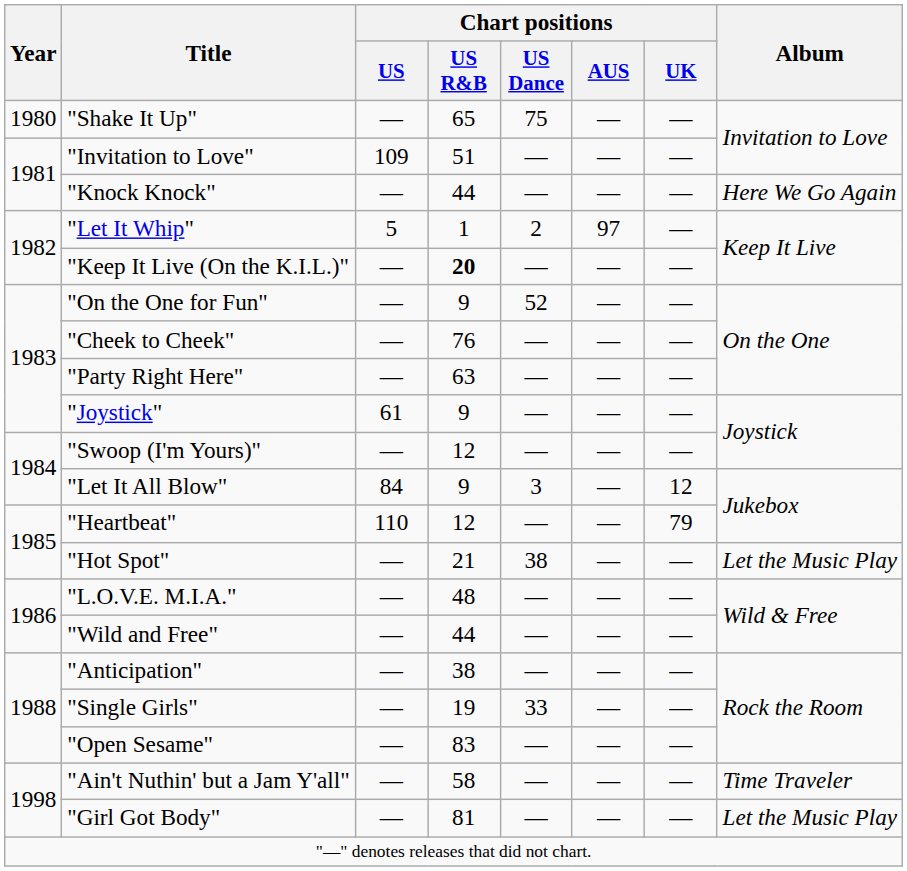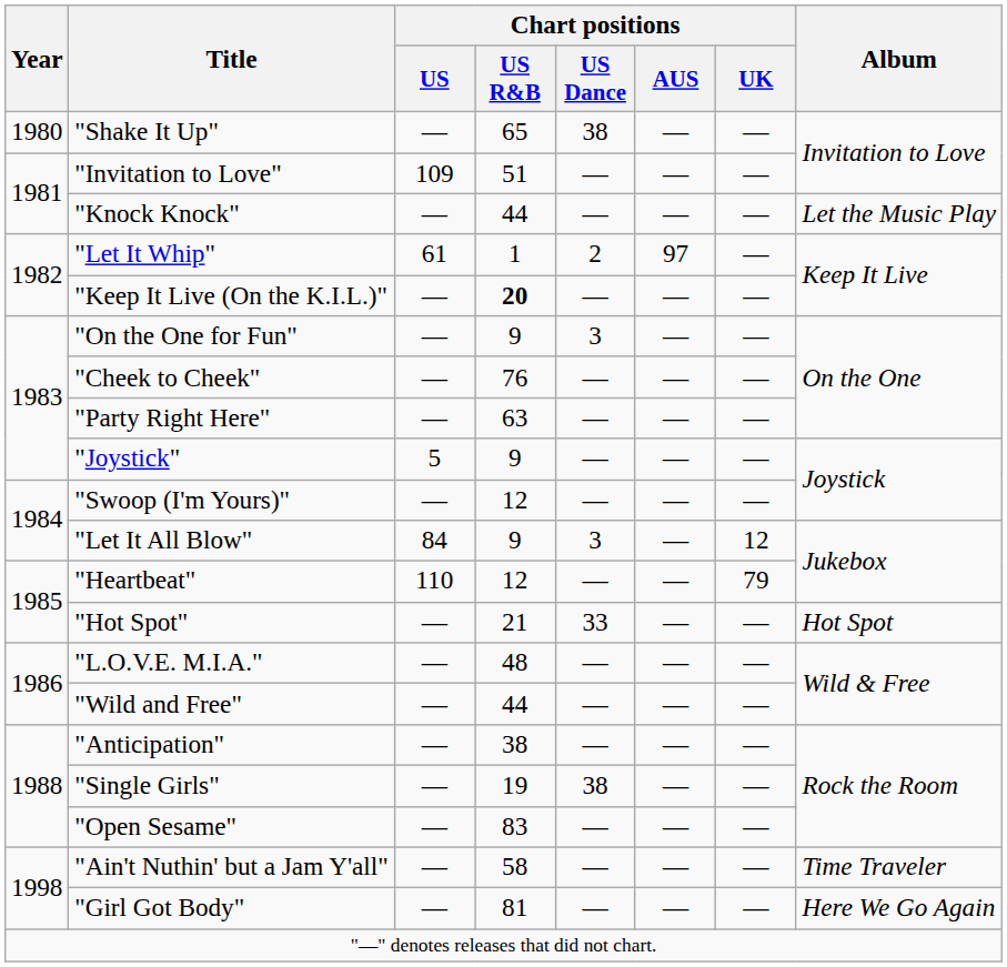 <table class="wikitable">
 <tr>
 <th align="center" rowspan="2">Year</th>
 <th align="center" rowspan="2">Title</th>
 <th align="center" colspan="5">Chart positions</th>
 <th align="center" rowspan="2">Album</th>
 </tr>
 <tr>
 <th scope="col" style="width:3em;font-size:90%;"><a href='#'>US</a><br></th>
 <th scope="col" style="width:3em;font-size:90%;"><a href='#'>US<br>R&B</a><br></th>
 <th scope="col" style="width:3em;font-size:90%;"><a href='#'>US<br>Dance</a><br></th>
 <th scope="col" style="width:3em;font-size:90%;"><a href='#'>AUS</a><br></th>
 <th scope="col" style="width:3em;font-size:90%;"><a href='#'>UK</a><br></th>
 </tr>
 <tr>
 <td align="center">1980</td>
 <td>"Shake It Up"</td>
 <td align="center">—</td>
 <td align="center">65</td>
-<td align="center">75</td>
+<td align="center">38</td>
 <td align="center">—</td>
 <td align="center">—</td>
 <td rowspan="2"><em>Invitation to Love</em></td>
 </tr>
 <tr>
 <td align="center" rowspan="2">1981</td>
 <td>"Invitation to Love"</td>
 <td align="center">109</td>
 <td align="center">51</td>
 <td align="center">—</td>
 <td align="center">—</td>
 <td align="center">—</td>
 </tr>
 <tr>
 <td>"Knock Knock"</td>
 <td align="center">—</td>
 <td align="center">44</td>
 <td align="center">—</td>
 <td align="center">—</td>
 <td align="center">—</td>
-<td><em>Here We Go Again</em></td>
+<td><em>Let the Music Play</em></td>
 </tr>
 <tr>
 <td align="center" rowspan="2">1982</td>
 <td>"<a href='#'>Let It Whip</a>"</td>
-<td align="center">5</td>
+<td align="center">61</td>
 <td align="center">1</td>
 <td align="center">2</td>
 <td align="center">97</td>
 <td align="center">—</td>
 <td rowspan="2"><em>Keep It Live</em></td>
 </tr>
 <tr>
 <td>"Keep It Live (On the K.I.L.)"</td>
 <td align="center">—</td>
 <td align="center"><strong>20</strong></td>
 <td align="center">—</td>
 <td align="center">—</td>
 <td align="center">—</td>
 </tr>
 <tr>
 <td align="center" rowspan="4">1983</td>
 <td>"On the One for Fun"</td>
 <td align="center">—</td>
 <td align="center">9</td>
-<td align="center">52</td>
+<td align="center">3</td>
 <td align="center">—</td>
 <td align="center">—</td>
 <td rowspan="3"><em>On the One</em></td>
 </tr>
 <tr>
 <td>"Cheek to Cheek"</td>
 <td align="center">—</td>
 <td align="center">76</td>
 <td align="center">—</td>
 <td align="center">—</td>
 <td align="center">—</td>
 </tr>
 <tr>
 <td>"Party Right Here"</td>
 <td align="center">—</td>
 <td align="center">63</td>
 <td align="center">—</td>
 <td align="center">—</td>
 <td align="center">—</td>
 </tr>
 <tr>
 <td>"<a href='#'>Joystick</a>"</td>
-<td align="center">61</td>
+<td align="center">5</td>
 <td align="center">9</td>
 <td align="center">—</td>
 <td align="center">—</td>
 <td align="center">—</td>
 <td rowspan="2"><em>Joystick</em></td>
 </tr>
 <tr>
 <td align="center" rowspan="2">1984</td>
 <td>"Swoop (I'm Yours)"</td>
 <td align="center">—</td>
 <td align="center">12</td>
 <td align="center">—</td>
 <td align="center">—</td>
 <td align="center">—</td>
 </tr>
 <tr>
 <td>"Let It All Blow"</td>
 <td align="center">84</td>
 <td align="center">9</td>
 <td align="center">3</td>
 <td align="center">—</td>
 <td align="center">12</td>
 <td rowspan="2"><em>Jukebox</em></td>
 </tr>
 <tr>
 <td align="center" rowspan="2">1985</td>
 <td>"Heartbeat"</td>
 <td align="center">110</td>
 <td align="center">12</td>
 <td align="center">—</td>
 <td align="center">—</td>
 <td align="center">79</td>
 </tr>
 <tr>
 <td>"Hot Spot"</td>
 <td align="center">—</td>
 <td align="center">21</td>
-<td align="center">38</td>
+<td align="center">33</td>
 <td align="center">—</td>
 <td align="center">—</td>
-<td><em>Let the Music Play</em></td>
+<td><em>Hot Spot</em></td>
 </tr>
 <tr>
 <td align="center" rowspan="2">1986</td>
 <td>"L.O.V.E. M.I.A."</td>
 <td align="center">—</td>
 <td align="center">48</td>
 <td align="center">—</td>
 <td align="center">—</td>
 <td align="center">—</td>
 <td rowspan="2"><em>Wild & Free</em></td>
 </tr>
 <tr>
 <td>"Wild and Free"</td>
 <td align="center">—</td>
 <td align="center">44</td>
 <td align="center">—</td>
 <td align="center">—</td>
 <td align="center">—</td>
 </tr>
 <tr>
 <td align="center" rowspan="3">1988</td>
 <td>"Anticipation"</td>
 <td align="center">—</td>
 <td align="center">38</td>
 <td align="center">—</td>
 <td align="center">—</td>
 <td align="center">—</td>
 <td rowspan="3"><em>Rock the Room</em></td>
 </tr>
 <tr>
 <td>"Single Girls"</td>
 <td align="center">—</td>
 <td align="center">19</td>
-<td align="center">33</td>
+<td align="center">38</td>
 <td align="center">—</td>
 <td align="center">—</td>
 </tr>
 <tr>
 <td>"Open Sesame"</td>
 <td align="center">—</td>
 <td align="center">83</td>
 <td align="center">—</td>
 <td align="center">—</td>
 <td align="center">—</td>
 </tr>
 <tr>
 <td align="center" rowspan="2">1998</td>
 <td>"Ain't Nuthin' but a Jam Y'all"</td>
 <td align="center">—</td>
 <td align="center">58</td>
 <td align="center">—</td>
 <td align="center">—</td>
 <td align="center">—</td>
 <td><em>Time Traveler</em></td>
 </tr>
 <tr>
 <td>"Girl Got Body"</td>
 <td align="center">—</td>
 <td align="center">81</td>
 <td align="center">—</td>
 <td align="center">—</td>
 <td align="center">—</td>
-<td><em>Let the Music Play</em></td>
+<td><em>Here We Go Again</em></td>
 </tr>
 <tr>
 <td colspan="8" style="text-align:center; font-size:9pt;">"—" denotes releases that did not chart.</td>
 </tr>
 </table>
